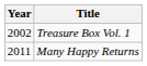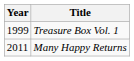 <table class="wikitable">
 <tr>
 <th>Year</th>
 <th>Title</th>
 </tr>
 <tr>
-<td>2002</td>
+<td>1999</td>
 <td><em>Treasure Box Vol. 1</em></td>
 </tr>
 <tr>
 <td>2011</td>
 <td><em>Many Happy Returns</em></td>
 </tr>
 </table>
